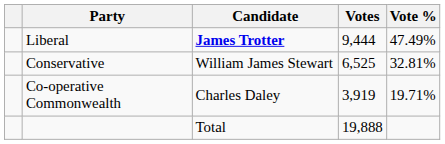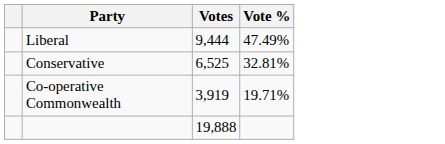 <table class="wikitable">
 <tr>
 <th></th>
 <th scope="col" width="175">Party</th>
-<th scope="col" width="150">Candidate</th>
 <th>Votes</th>
 <th>Vote %</th>
 </tr>
 <tr |>
 <td>   </td>
 <td>Liberal</td>
-<td><strong><a href='#'>James Trotter</a></strong></td>
 <td>9,444</td>
 <td>47.49%</td>
 </tr>
 <tr |>
 <td>   </td>
 <td>Conservative</td>
-<td>William James Stewart</td>
 <td>6,525</td>
 <td>32.81%</td>
 </tr>
 <tr |>
 <td>   </td>
 <td>Co-operative Commonwealth</td>
-<td>Charles Daley</td>
 <td>3,919</td>
 <td>19.71%</td>
 </tr>
 <tr |>
 <td></td>
 <td></td>
-<td>Total</td>
 <td>19,888</td>
 <td></td>
 </tr>
 </table>
